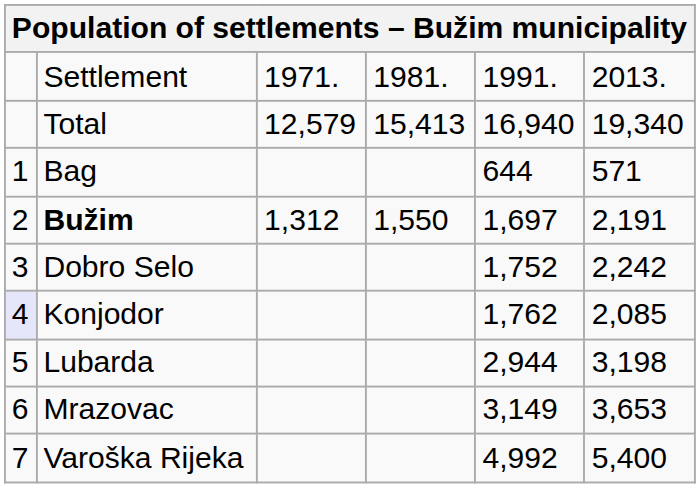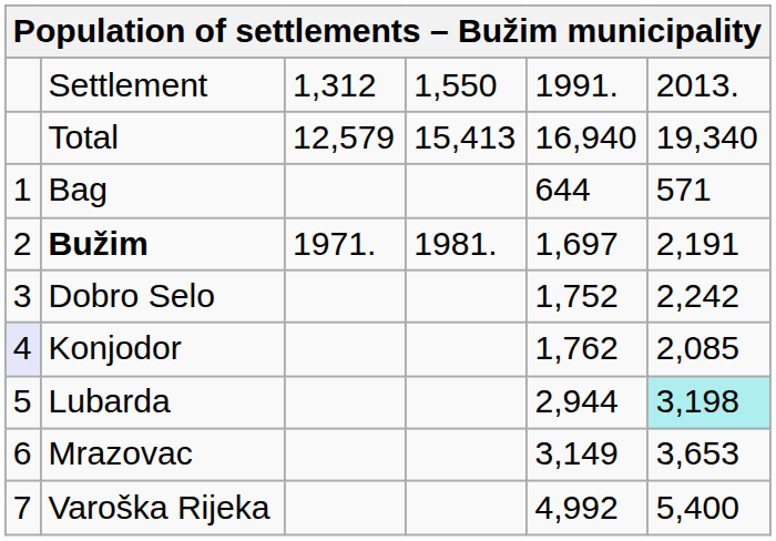 <table class="wikitable">
 <tr>
 <th colspan="6">Population of settlements – Bužim municipality</th>
 </tr>
 <tr>
 <td></td>
 <td>Settlement</td>
-<td>1971.</td>
-<td>1981.</td>
+<td>1,312</td>
+<td>1,550</td>
 <td>1991.</td>
 <td>2013.</td>
 </tr>
 <tr>
 <td></td>
 <td>Total</td>
 <td>12,579</td>
 <td>15,413</td>
 <td>16,940</td>
 <td>19,340</td>
 </tr>
 <tr>
 <td>1</td>
 <td>Bag</td>
 <td></td>
 <td></td>
 <td>644</td>
 <td>571</td>
 </tr>
 <tr>
 <td>2</td>
 <td><strong>Bužim</strong></td>
-<td>1,312</td>
-<td>1,550</td>
+<td>1971.</td>
+<td>1981.</td>
 <td>1,697</td>
 <td>2,191</td>
 </tr>
 <tr>
 <td>3</td>
 <td>Dobro Selo</td>
 <td></td>
 <td></td>
 <td>1,752</td>
 <td>2,242</td>
 </tr>
 <tr>
 <td style="background: lavender;">4</td>
 <td>Konjodor</td>
 <td></td>
 <td></td>
 <td>1,762</td>
 <td>2,085</td>
 </tr>
 <tr>
 <td>5</td>
 <td>Lubarda</td>
 <td></td>
 <td></td>
 <td>2,944</td>
-<td>3,198</td>
+<td style="background: paleturquoise;">3,198</td>
 </tr>
 <tr>
 <td>6</td>
 <td>Mrazovac</td>
 <td></td>
 <td></td>
 <td>3,149</td>
 <td>3,653</td>
 </tr>
 <tr>
 <td>7</td>
 <td>Varoška Rijeka</td>
 <td></td>
 <td></td>
 <td>4,992</td>
 <td>5,400</td>
 </tr>
 </table>
